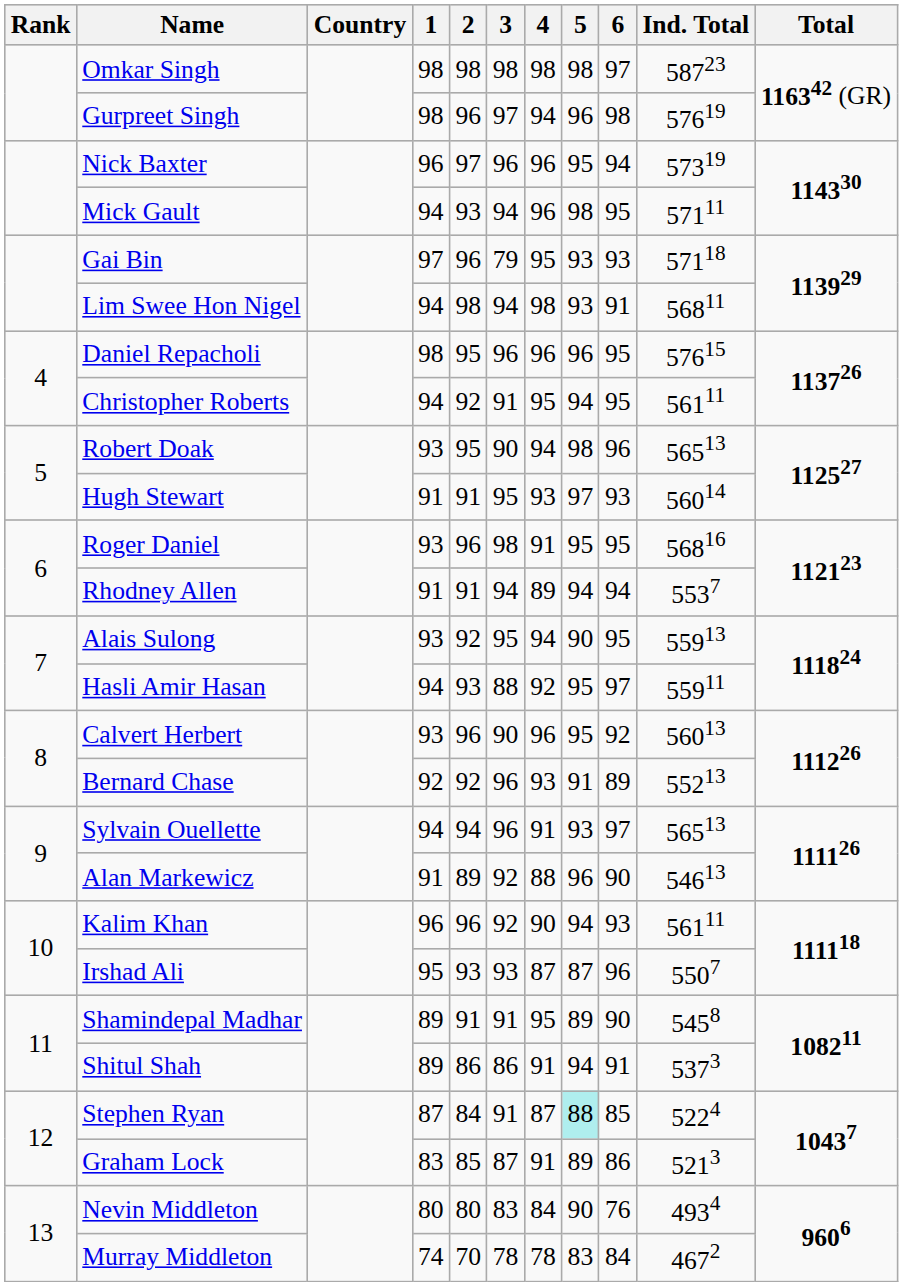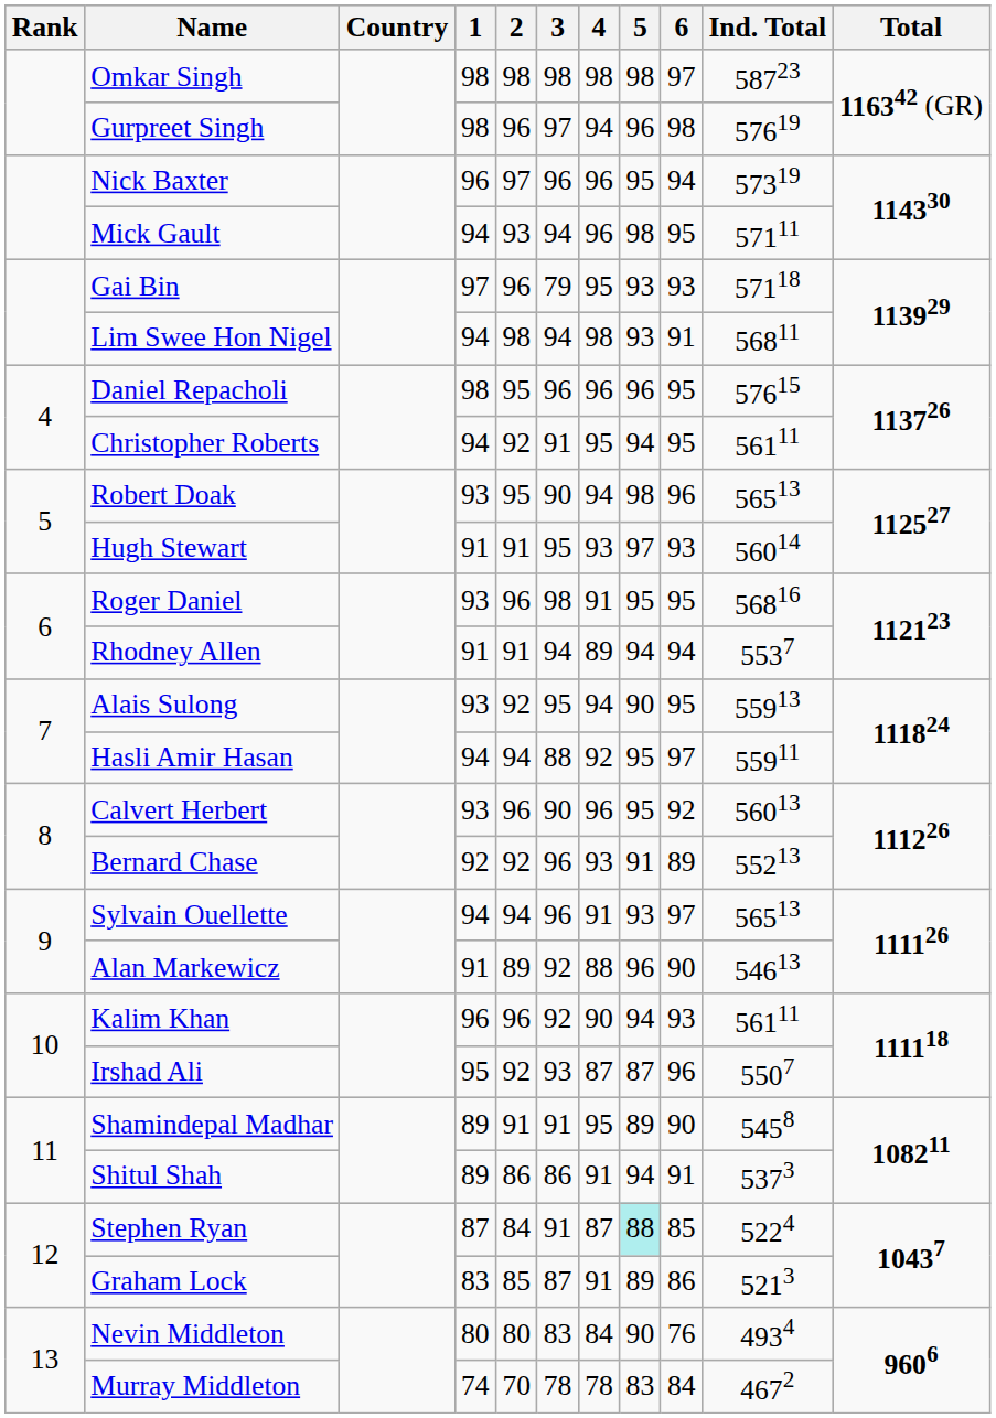 <table class="wikitable sortable" style="text-align:center;">
 <tr>
 <th>Rank</th>
 <th>Name</th>
 <th>Country</th>
 <th>1</th>
 <th>2</th>
 <th>3</th>
 <th>4</th>
 <th>5</th>
 <th>6</th>
 <th>Ind. Total</th>
 <th>Total</th>
 </tr>
 <tr>
 <td rowspan=2></td>
 <td align=left><a href='#'>Omkar Singh</a></td>
 <td rowspan=2></td>
 <td>98</td>
 <td>98</td>
 <td>98</td>
 <td>98</td>
 <td>98</td>
 <td>97</td>
 <td>587<sup>23</sup></td>
 <td rowspan=2><strong>1163<sup>42</sup></strong> (GR)</td>
 </tr>
 <tr>
 <td align=left><a href='#'>Gurpreet Singh</a></td>
 <td>98</td>
 <td>96</td>
 <td>97</td>
 <td>94</td>
 <td>96</td>
 <td>98</td>
 <td>576<sup>19</sup></td>
 </tr>
 <tr>
 <td rowspan=2></td>
 <td align=left><a href='#'>Nick Baxter</a></td>
 <td rowspan=2></td>
 <td>96</td>
 <td>97</td>
 <td>96</td>
 <td>96</td>
 <td>95</td>
 <td>94</td>
 <td>573<sup>19</sup></td>
 <td rowspan=2><strong>1143<sup>30</sup></strong></td>
 </tr>
 <tr>
 <td align=left><a href='#'>Mick Gault</a></td>
 <td>94</td>
 <td>93</td>
 <td>94</td>
 <td>96</td>
 <td>98</td>
 <td>95</td>
 <td>571<sup>11</sup></td>
 </tr>
 <tr>
 <td rowspan=2></td>
 <td align=left><a href='#'>Gai Bin</a></td>
 <td rowspan=2></td>
 <td>97</td>
 <td>96</td>
 <td>79</td>
 <td>95</td>
 <td>93</td>
 <td>93</td>
 <td>571<sup>18</sup></td>
 <td rowspan=2><strong>1139<sup>29</sup></strong></td>
 </tr>
 <tr>
 <td align=left><a href='#'>Lim Swee Hon Nigel</a></td>
 <td>94</td>
 <td>98</td>
 <td>94</td>
 <td>98</td>
 <td>93</td>
 <td>91</td>
 <td>568<sup>11</sup></td>
 </tr>
 <tr>
 <td rowspan=2>4</td>
 <td align=left><a href='#'>Daniel Repacholi</a></td>
 <td rowspan=2></td>
 <td>98</td>
 <td>95</td>
 <td>96</td>
 <td>96</td>
 <td>96</td>
 <td>95</td>
 <td>576<sup>15</sup></td>
 <td rowspan=2><strong>1137<sup>26</sup></strong></td>
 </tr>
 <tr>
 <td align=left><a href='#'>Christopher Roberts</a></td>
 <td>94</td>
 <td>92</td>
 <td>91</td>
 <td>95</td>
 <td>94</td>
 <td>95</td>
 <td>561<sup>11</sup></td>
 </tr>
 <tr>
 <td rowspan=2>5</td>
 <td align=left><a href='#'>Robert Doak</a></td>
 <td rowspan=2></td>
 <td>93</td>
 <td>95</td>
 <td>90</td>
 <td>94</td>
 <td>98</td>
 <td>96</td>
 <td>565<sup>13</sup></td>
 <td rowspan=2><strong>1125<sup>27</sup></strong></td>
 </tr>
 <tr>
 <td align=left><a href='#'>Hugh Stewart</a></td>
 <td>91</td>
 <td>91</td>
 <td>95</td>
 <td>93</td>
 <td>97</td>
 <td>93</td>
 <td>560<sup>14</sup></td>
 </tr>
 <tr>
 <td rowspan=2>6</td>
 <td align=left><a href='#'>Roger Daniel</a></td>
 <td rowspan=2></td>
 <td>93</td>
 <td>96</td>
 <td>98</td>
 <td>91</td>
 <td>95</td>
 <td>95</td>
 <td>568<sup>16</sup></td>
 <td rowspan=2><strong>1121<sup>23</sup></strong></td>
 </tr>
 <tr>
 <td align=left><a href='#'>Rhodney Allen</a></td>
 <td>91</td>
 <td>91</td>
 <td>94</td>
 <td>89</td>
 <td>94</td>
 <td>94</td>
 <td>553<sup>7</sup></td>
 </tr>
 <tr>
 <td rowspan=2>7</td>
 <td align=left><a href='#'>Alais Sulong</a></td>
 <td rowspan=2></td>
 <td>93</td>
 <td>92</td>
 <td>95</td>
 <td>94</td>
 <td>90</td>
 <td>95</td>
 <td>559<sup>13</sup></td>
 <td rowspan=2><strong>1118<sup>24</sup></strong></td>
 </tr>
 <tr>
 <td align=left><a href='#'>Hasli Amir Hasan</a></td>
 <td>94</td>
-<td>93</td>
+<td>94</td>
 <td>88</td>
 <td>92</td>
 <td>95</td>
 <td>97</td>
 <td>559<sup>11</sup></td>
 </tr>
 <tr>
 <td rowspan=2>8</td>
 <td align=left><a href='#'>Calvert Herbert</a></td>
 <td rowspan=2></td>
 <td>93</td>
 <td>96</td>
 <td>90</td>
 <td>96</td>
 <td>95</td>
 <td>92</td>
 <td>560<sup>13</sup></td>
 <td rowspan=2><strong>1112<sup>26</sup></strong></td>
 </tr>
 <tr>
 <td align=left><a href='#'>Bernard Chase</a></td>
 <td>92</td>
 <td>92</td>
 <td>96</td>
 <td>93</td>
 <td>91</td>
 <td>89</td>
 <td>552<sup>13</sup></td>
 </tr>
 <tr>
 <td rowspan=2>9</td>
 <td align=left><a href='#'>Sylvain Ouellette</a></td>
 <td rowspan=2></td>
 <td>94</td>
 <td>94</td>
 <td>96</td>
 <td>91</td>
 <td>93</td>
 <td>97</td>
 <td>565<sup>13</sup></td>
 <td rowspan=2><strong>1111<sup>26</sup></strong></td>
 </tr>
 <tr>
 <td align=left><a href='#'>Alan Markewicz</a></td>
 <td>91</td>
 <td>89</td>
 <td>92</td>
 <td>88</td>
 <td>96</td>
 <td>90</td>
 <td>546<sup>13</sup></td>
 </tr>
 <tr>
 <td rowspan=2>10</td>
 <td align=left><a href='#'>Kalim Khan</a></td>
 <td rowspan=2></td>
 <td>96</td>
 <td>96</td>
 <td>92</td>
 <td>90</td>
 <td>94</td>
 <td>93</td>
 <td>561<sup>11</sup></td>
 <td rowspan=2><strong>1111<sup>18</sup></strong></td>
 </tr>
 <tr>
 <td align=left><a href='#'>Irshad Ali</a></td>
 <td>95</td>
-<td>93</td>
+<td>92</td>
 <td>93</td>
 <td>87</td>
 <td>87</td>
 <td>96</td>
 <td>550<sup>7</sup></td>
 </tr>
 <tr>
 <td rowspan=2>11</td>
 <td align=left><a href='#'>Shamindepal Madhar</a></td>
 <td rowspan=2></td>
 <td>89</td>
 <td>91</td>
 <td>91</td>
 <td>95</td>
 <td>89</td>
 <td>90</td>
 <td>545<sup>8</sup></td>
 <td rowspan=2><strong>1082<sup>11</sup></strong></td>
 </tr>
 <tr>
 <td align=left><a href='#'>Shitul Shah</a></td>
 <td>89</td>
 <td>86</td>
 <td>86</td>
 <td>91</td>
 <td>94</td>
 <td>91</td>
 <td>537<sup>3</sup></td>
 </tr>
 <tr>
 <td rowspan=2>12</td>
 <td align=left><a href='#'>Stephen Ryan</a></td>
 <td rowspan=2></td>
 <td>87</td>
 <td>84</td>
 <td>91</td>
 <td>87</td>
 <td style="background: paleturquoise;">88</td>
 <td>85</td>
 <td>522<sup>4</sup></td>
 <td rowspan=2><strong>1043<sup>7</sup></strong></td>
 </tr>
 <tr>
 <td align=left><a href='#'>Graham Lock</a></td>
 <td>83</td>
 <td>85</td>
 <td>87</td>
 <td>91</td>
 <td>89</td>
 <td>86</td>
 <td>521<sup>3</sup></td>
 </tr>
 <tr>
 <td rowspan=2>13</td>
 <td align=left><a href='#'>Nevin Middleton</a></td>
 <td rowspan=2></td>
 <td>80</td>
 <td>80</td>
 <td>83</td>
 <td>84</td>
 <td>90</td>
 <td>76</td>
 <td>493<sup>4</sup></td>
 <td rowspan=2><strong>960<sup>6</sup></strong></td>
 </tr>
 <tr>
 <td align=left><a href='#'>Murray Middleton</a></td>
 <td>74</td>
 <td>70</td>
 <td>78</td>
 <td>78</td>
 <td>83</td>
 <td>84</td>
 <td>467<sup>2</sup></td>
 </tr>
 </table>
